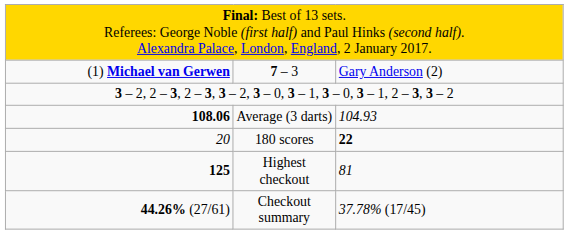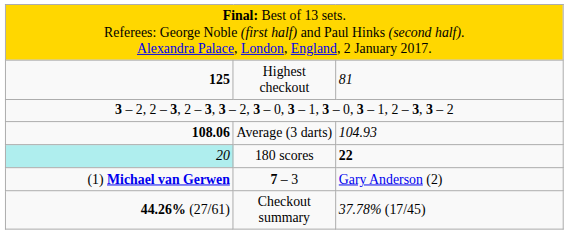 <table class="wikitable" style="font-size: 90%; margin: 1em auto 1em auto;">
 <tr>
 <td colspan="3" align="center" bgcolor="#ffd700"><strong>Final:</strong> Best of 13 sets. <br> Referees:  George Noble <em>(first half)</em> and  Paul Hinks <em>(second half)</em>.<br><a href='#'>Alexandra Palace</a>, <a href='#'>London</a>, <a href='#'>England</a>, 2 January 2017.</td>
 </tr>
 <tr>
-<td width="230" align="right">(1) <strong><a href='#'>Michael van Gerwen</a></strong> </td>
-<td width="100" align="center"><strong>7</strong> – 3</td>
-<td width="230"> <a href='#'>Gary Anderson</a> (2)</td>
+<td align="right"><strong>125</strong></td>
+<td align="center">Highest checkout</td>
+<td><em>81</em></td>
 </tr>
 <tr>
 <td colspan="3" align="center" style="font-size: 100%"><strong>3</strong> – 2, 2 – <strong>3</strong>, 2 – <strong>3</strong>, <strong>3</strong> – 2, <strong>3</strong> – 0, <strong>3</strong> – 1, <strong>3</strong> – 0, <strong>3</strong> – 1, 2 – <strong>3</strong>, <strong>3</strong> – 2</td>
 </tr>
 <tr>
 <td align="right"><strong>108.06</strong></td>
 <td align="center">Average (3 darts)</td>
 <td><em>104.93</em></td>
 </tr>
 <tr>
-<td align="right"><em>20</em></td>
+<td align="right" style="background: paleturquoise;"><em>20</em></td>
 <td align="center">180 scores</td>
 <td><strong>22</strong></td>
 </tr>
 <tr>
-<td align="right"><strong>125</strong></td>
-<td align="center">Highest checkout</td>
-<td><em>81</em></td>
+<td width="230" align="right">(1) <strong><a href='#'>Michael van Gerwen</a></strong> </td>
+<td width="100" align="center"><strong>7</strong> – 3</td>
+<td width="230"> <a href='#'>Gary Anderson</a> (2)</td>
 </tr>
 <tr>
 <td align="right"><strong>44.26%</strong> (27/61)</td>
 <td align="center">Checkout summary</td>
 <td><em>37.78%</em> (17/45)</td>
 </tr>
 </table>
